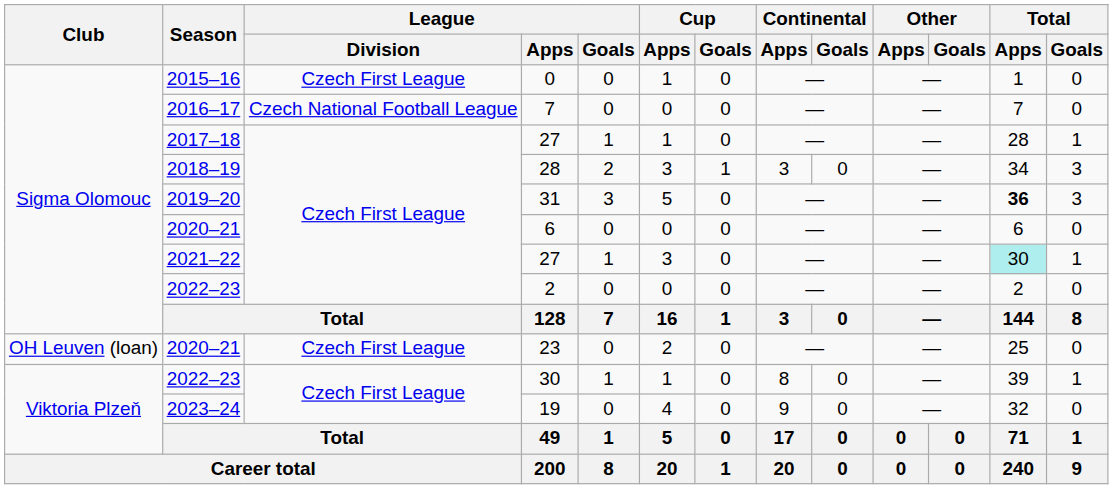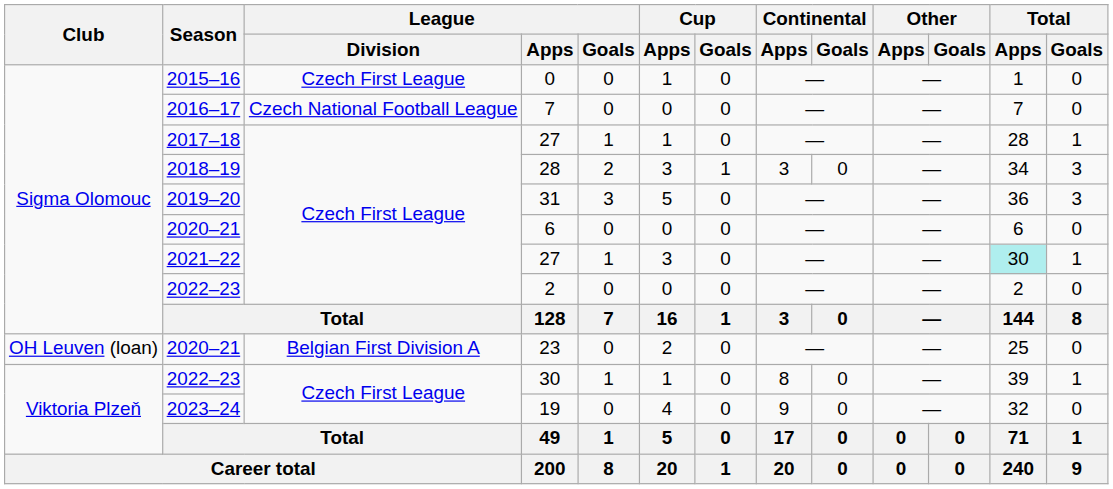 <table class="wikitable" style="text-align:center">
 <tr>
 <th rowspan=2>Club</th>
 <th rowspan=2>Season</th>
 <th colspan=3>League</th>
 <th colspan=2>Cup</th>
 <th colspan=2>Continental</th>
 <th colspan=2>Other</th>
 <th colspan=2>Total</th>
 </tr>
 <tr>
 <th>Division</th>
 <th>Apps</th>
 <th>Goals</th>
 <th>Apps</th>
 <th>Goals</th>
 <th>Apps</th>
 <th>Goals</th>
 <th>Apps</th>
 <th>Goals</th>
 <th>Apps</th>
 <th>Goals</th>
 </tr>
 <tr>
 <td rowspan="9"><a href='#'>Sigma Olomouc</a></td>
 <td><a href='#'>2015–16</a></td>
 <td><a href='#'>Czech First League</a></td>
 <td>0</td>
 <td>0</td>
 <td>1</td>
 <td>0</td>
 <td colspan="2">—</td>
 <td colspan="2">—</td>
 <td>1</td>
 <td>0</td>
 </tr>
 <tr>
 <td><a href='#'>2016–17</a></td>
 <td><a href='#'>Czech National Football League</a></td>
 <td>7</td>
 <td>0</td>
 <td>0</td>
 <td>0</td>
 <td colspan="2">—</td>
 <td colspan="2">—</td>
 <td>7</td>
 <td>0</td>
 </tr>
 <tr>
 <td><a href='#'>2017–18</a></td>
 <td rowspan="6"><a href='#'>Czech First League</a></td>
 <td>27</td>
 <td>1</td>
 <td>1</td>
 <td>0</td>
 <td colspan="2">—</td>
 <td colspan="2">—</td>
 <td>28</td>
 <td>1</td>
 </tr>
 <tr>
 <td><a href='#'>2018–19</a></td>
 <td>28</td>
 <td>2</td>
 <td>3</td>
 <td>1</td>
 <td>3</td>
 <td>0</td>
 <td colspan="2">—</td>
 <td>34</td>
 <td>3</td>
 </tr>
 <tr>
 <td><a href='#'>2019–20</a></td>
 <td>31</td>
 <td>3</td>
 <td>5</td>
 <td>0</td>
 <td colspan="2">—</td>
 <td colspan="2">—</td>
-<td><strong>36</strong></td>
+<td>36</td>
 <td>3</td>
 </tr>
 <tr>
 <td><a href='#'>2020–21</a></td>
 <td>6</td>
 <td>0</td>
 <td>0</td>
 <td>0</td>
 <td colspan="2">—</td>
 <td colspan="2">—</td>
 <td>6</td>
 <td>0</td>
 </tr>
 <tr>
 <td><a href='#'>2021–22</a></td>
 <td>27</td>
 <td>1</td>
 <td>3</td>
 <td>0</td>
 <td colspan="2">—</td>
 <td colspan="2">—</td>
 <td style="background: paleturquoise;">30</td>
 <td>1</td>
 </tr>
 <tr>
 <td><a href='#'>2022–23</a></td>
 <td>2</td>
 <td>0</td>
 <td>0</td>
 <td>0</td>
 <td colspan="2">—</td>
 <td colspan="2">—</td>
 <td>2</td>
 <td>0</td>
 </tr>
 <tr>
 <th colspan="2">Total</th>
 <th>128</th>
 <th>7</th>
 <th>16</th>
 <th>1</th>
 <th>3</th>
 <th>0</th>
 <th colspan="2">—</th>
 <th>144</th>
 <th>8</th>
 </tr>
 <tr>
 <td><a href='#'>OH Leuven</a> (loan)</td>
 <td><a href='#'>2020–21</a></td>
-<td><a href='#'>Czech First League</a></td>
+<td><a href='#'>Belgian First Division A</a></td>
 <td>23</td>
 <td>0</td>
 <td>2</td>
 <td>0</td>
 <td colspan="2">—</td>
 <td colspan="2">—</td>
 <td>25</td>
 <td>0</td>
 </tr>
 <tr>
 <td rowspan="3"><a href='#'>Viktoria Plzeň</a></td>
 <td><a href='#'>2022–23</a></td>
 <td rowspan="2"><a href='#'>Czech First League</a></td>
 <td>30</td>
 <td>1</td>
 <td>1</td>
 <td>0</td>
 <td>8</td>
 <td>0</td>
 <td colspan="2">—</td>
 <td>39</td>
 <td>1</td>
 </tr>
 <tr>
 <td><a href='#'>2023–24</a></td>
 <td>19</td>
 <td>0</td>
 <td>4</td>
 <td>0</td>
 <td>9</td>
 <td>0</td>
 <td colspan="2">—</td>
 <td>32</td>
 <td>0</td>
 </tr>
 <tr>
 <th colspan="2">Total</th>
 <th>49</th>
 <th>1</th>
 <th>5</th>
 <th>0</th>
 <th>17</th>
 <th>0</th>
 <th>0</th>
 <th>0</th>
 <th>71</th>
 <th>1</th>
 </tr>
 <tr>
 <th colspan="3">Career total</th>
 <th>200</th>
 <th>8</th>
 <th>20</th>
 <th>1</th>
 <th>20</th>
 <th>0</th>
 <th>0</th>
 <th>0</th>
 <th>240</th>
 <th>9</th>
 </tr>
 </table>
